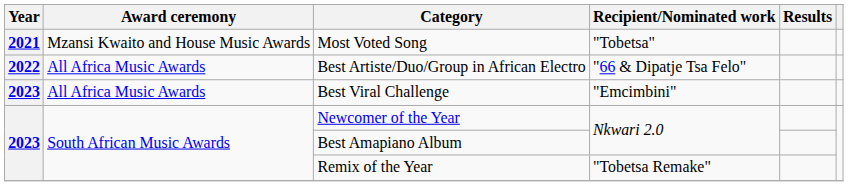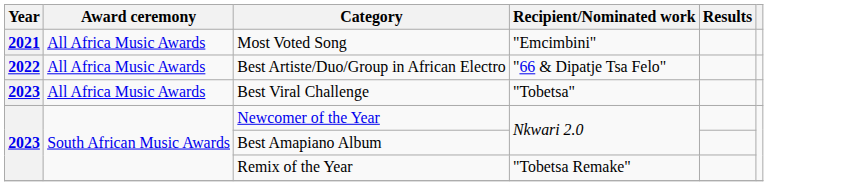 <table class="wikitable plainrowheaders">
 <tr>
 <th>Year</th>
 <th>Award ceremony</th>
 <th>Category</th>
 <th>Recipient/Nominated work</th>
 <th>Results</th>
 <th></th>
 </tr>
 <tr>
 <th scope="row"><a href='#'>2021</a></th>
-<td>Mzansi Kwaito and House Music Awards</td>
+<td><a href='#'>All Africa Music Awards</a></td>
 <td>Most Voted Song</td>
-<td>"Tobetsa"</td>
+<td>"Emcimbini"</td>
 <td></td>
 <td></td>
 </tr>
 <tr>
 <th scope="row"><a href='#'>2022</a></th>
 <td><a href='#'>All Africa Music Awards</a></td>
 <td>Best Artiste/Duo/Group in African Electro</td>
 <td>"<a href='#'>66</a> & Dipatje Tsa Felo"</td>
 <td></td>
 <td></td>
 </tr>
 <tr>
 <th scope="row"><a href='#'>2023</a></th>
 <td><a href='#'>All Africa Music Awards</a></td>
 <td>Best Viral Challenge</td>
-<td>"Emcimbini"</td>
+<td>"Tobetsa"</td>
 <td></td>
 <td></td>
 </tr>
 <tr>
 <th scope="row" rowspan="3"><a href='#'>2023</a></th>
 <td rowspan="3"><a href='#'>South African Music Awards</a></td>
 <td><a href='#'>Newcomer of the Year</a></td>
 <td rowspan="2"><em>Nkwari 2.0</em></td>
 <td></td>
 <td rowspan="3"></td>
 </tr>
 <tr>
 <td>Best Amapiano Album</td>
 <td></td>
 </tr>
 <tr>
 <td>Remix of the Year</td>
 <td>"Tobetsa Remake"</td>
 <td></td>
 </tr>
 <tr>
 </tr>
 </table>
